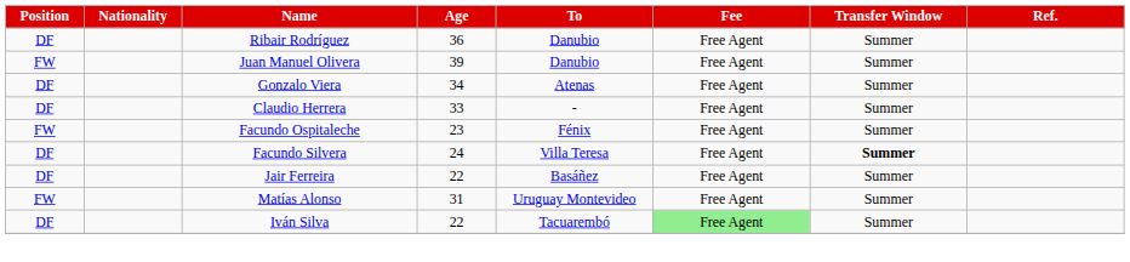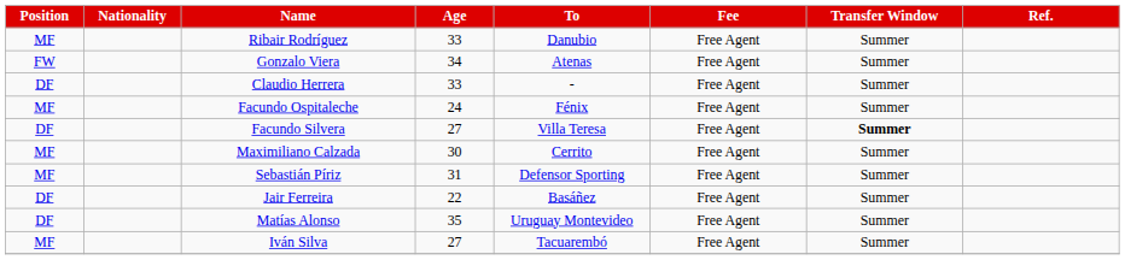 <table class="wikitable" style="text-align:center; font-size:100%; ">
 <tr>
 <th style="background:#DD0000; color:white; width:5%;">Position</th>
 <th style="background:#DD0000; color:white; width:5%;">Nationality</th>
 <th style="background:#DD0000; color:white; width:15%;">Name</th>
 <th style="background:#DD0000; color:white; width:5%;">Age</th>
 <th style="background:#DD0000; color:white; width:10%;">To</th>
 <th style="background:#DD0000; color:white; width:10%;">Fee</th>
 <th style="background:#DD0000; color:white; width:10%;">Transfer Window</th>
 <th style="background:#DD0000; color:white; width:10%;">Ref.</th>
 </tr>
 <tr>
-<td><a href='#'>DF</a></td>
+<td><a href='#'>MF</a></td>
 <td></td>
 <td><a href='#'>Ribair Rodríguez</a></td>
-<td>36</td>
+<td>33</td>
 <td><a href='#'>Danubio</a></td>
 <td>Free Agent</td>
 <td>Summer</td>
 <td></td>
 </tr>
 <tr>
 <td><a href='#'>FW</a></td>
-<td></td>
-<td><a href='#'>Juan Manuel Olivera</a></td>
-<td>39</td>
-<td><a href='#'>Danubio</a></td>
-<td>Free Agent</td>
-<td>Summer</td>
-<td></td>
-</tr>
-<tr>
-<td><a href='#'>DF</a></td>
 <td></td>
 <td><a href='#'>Gonzalo Viera</a></td>
 <td>34</td>
 <td><a href='#'>Atenas</a></td>
 <td>Free Agent</td>
 <td>Summer</td>
 <td></td>
 </tr>
 <tr>
 <td><a href='#'>DF</a></td>
 <td></td>
 <td><a href='#'>Claudio Herrera</a></td>
 <td>33</td>
 <td>-</td>
 <td>Free Agent</td>
 <td>Summer</td>
 <td></td>
 </tr>
 <tr>
-<td><a href='#'>FW</a></td>
+<td><a href='#'>MF</a></td>
 <td></td>
 <td><a href='#'>Facundo Ospitaleche</a></td>
-<td>23</td>
+<td>24</td>
 <td><a href='#'>Fénix</a></td>
 <td>Free Agent</td>
 <td>Summer</td>
 <td></td>
 </tr>
 <tr>
 <td><a href='#'>DF</a></td>
 <td></td>
 <td><a href='#'>Facundo Silvera</a></td>
-<td>24</td>
+<td>27</td>
 <td><a href='#'>Villa Teresa</a></td>
 <td>Free Agent</td>
 <td><strong>Summer</strong></td>
+<td></td>
+</tr>
+<tr>
+<td><a href='#'>MF</a></td>
+<td></td>
+<td><a href='#'>Maximiliano Calzada</a></td>
+<td>30</td>
+<td><a href='#'>Cerrito</a></td>
+<td>Free Agent</td>
+<td>Summer</td>
+<td></td>
+</tr>
+<tr>
+<td><a href='#'>MF</a></td>
+<td></td>
+<td><a href='#'>Sebastián Píriz</a></td>
+<td>31</td>
+<td><a href='#'>Defensor Sporting</a></td>
+<td>Free Agent</td>
+<td>Summer</td>
 <td></td>
 </tr>
 <tr>
 <td><a href='#'>DF</a></td>
 <td></td>
 <td><a href='#'>Jair Ferreira</a></td>
 <td>22</td>
 <td><a href='#'>Basáñez</a></td>
 <td>Free Agent</td>
 <td>Summer</td>
 <td></td>
 </tr>
 <tr>
-<td><a href='#'>FW</a></td>
+<td><a href='#'>DF</a></td>
 <td></td>
 <td><a href='#'>Matías Alonso</a></td>
-<td>31</td>
+<td>35</td>
 <td><a href='#'>Uruguay Montevideo</a></td>
 <td>Free Agent</td>
 <td>Summer</td>
 <td></td>
 </tr>
 <tr>
-<td><a href='#'>DF</a></td>
+<td><a href='#'>MF</a></td>
 <td></td>
 <td><a href='#'>Iván Silva</a></td>
-<td>22</td>
+<td>27</td>
 <td><a href='#'>Tacuarembó</a></td>
-<td style="background: lightgreen;">Free Agent</td>
+<td>Free Agent</td>
 <td>Summer</td>
 <td></td>
 </tr>
 <tr>
 </tr>
 </table>
